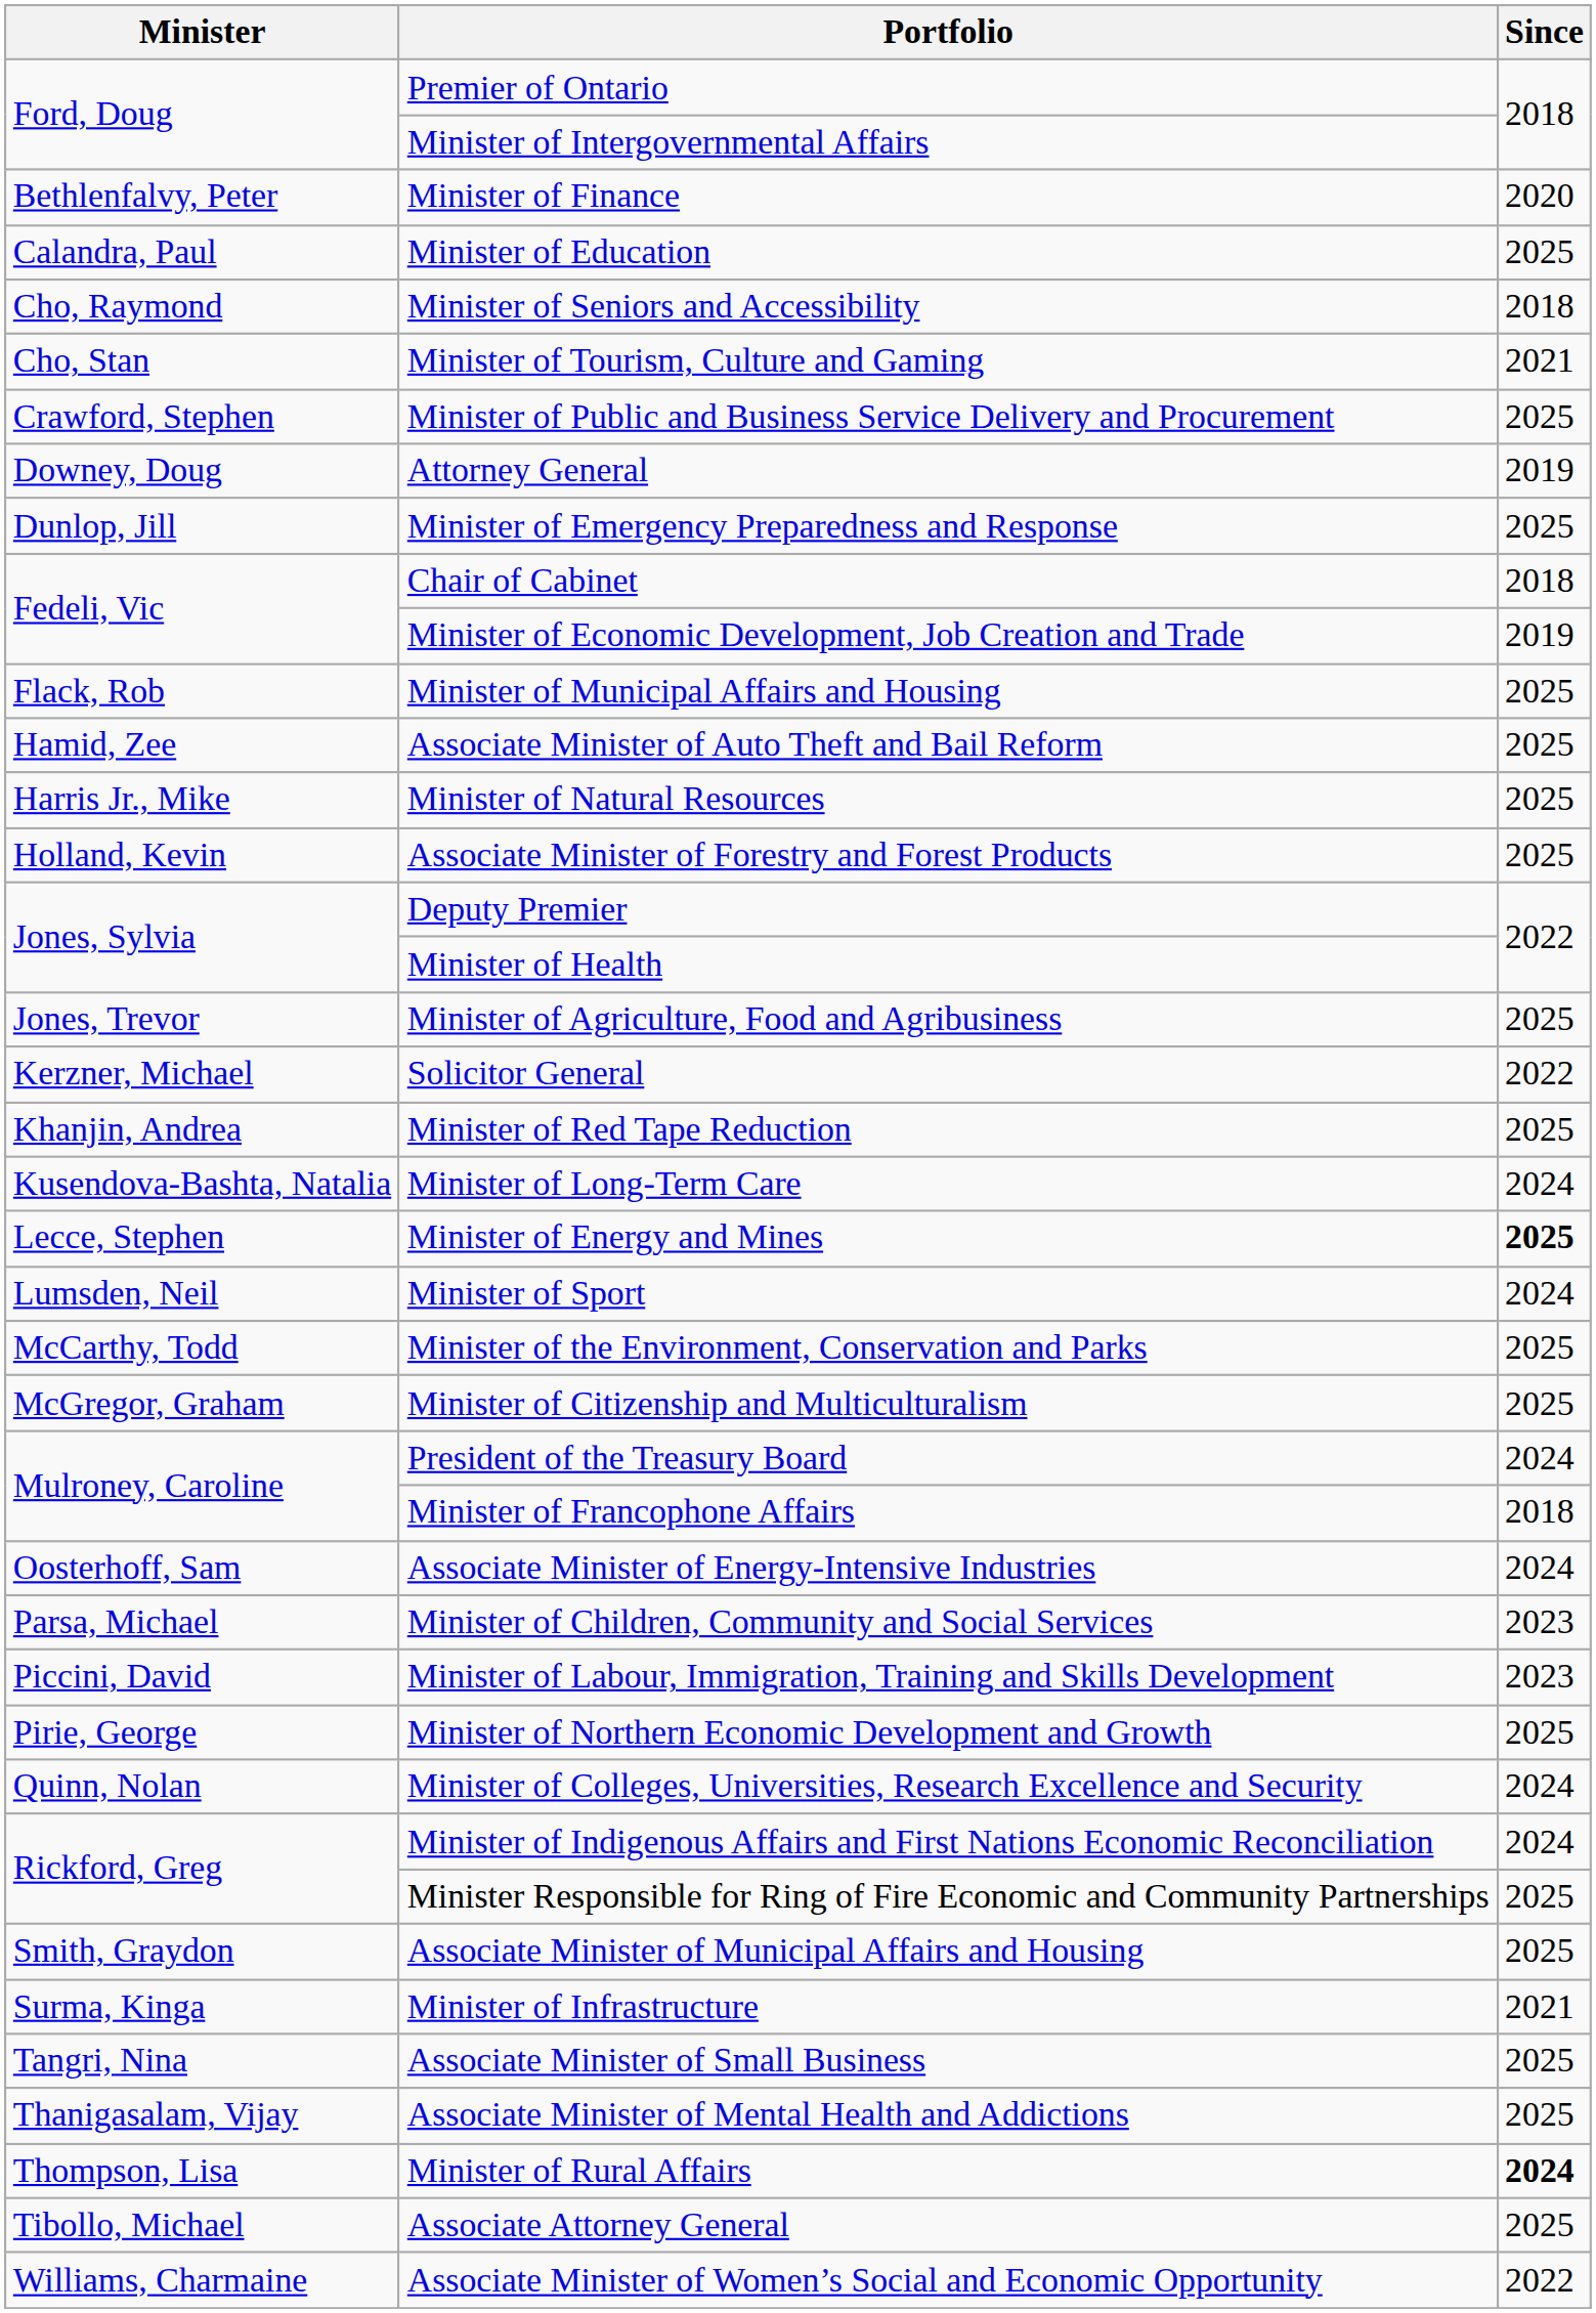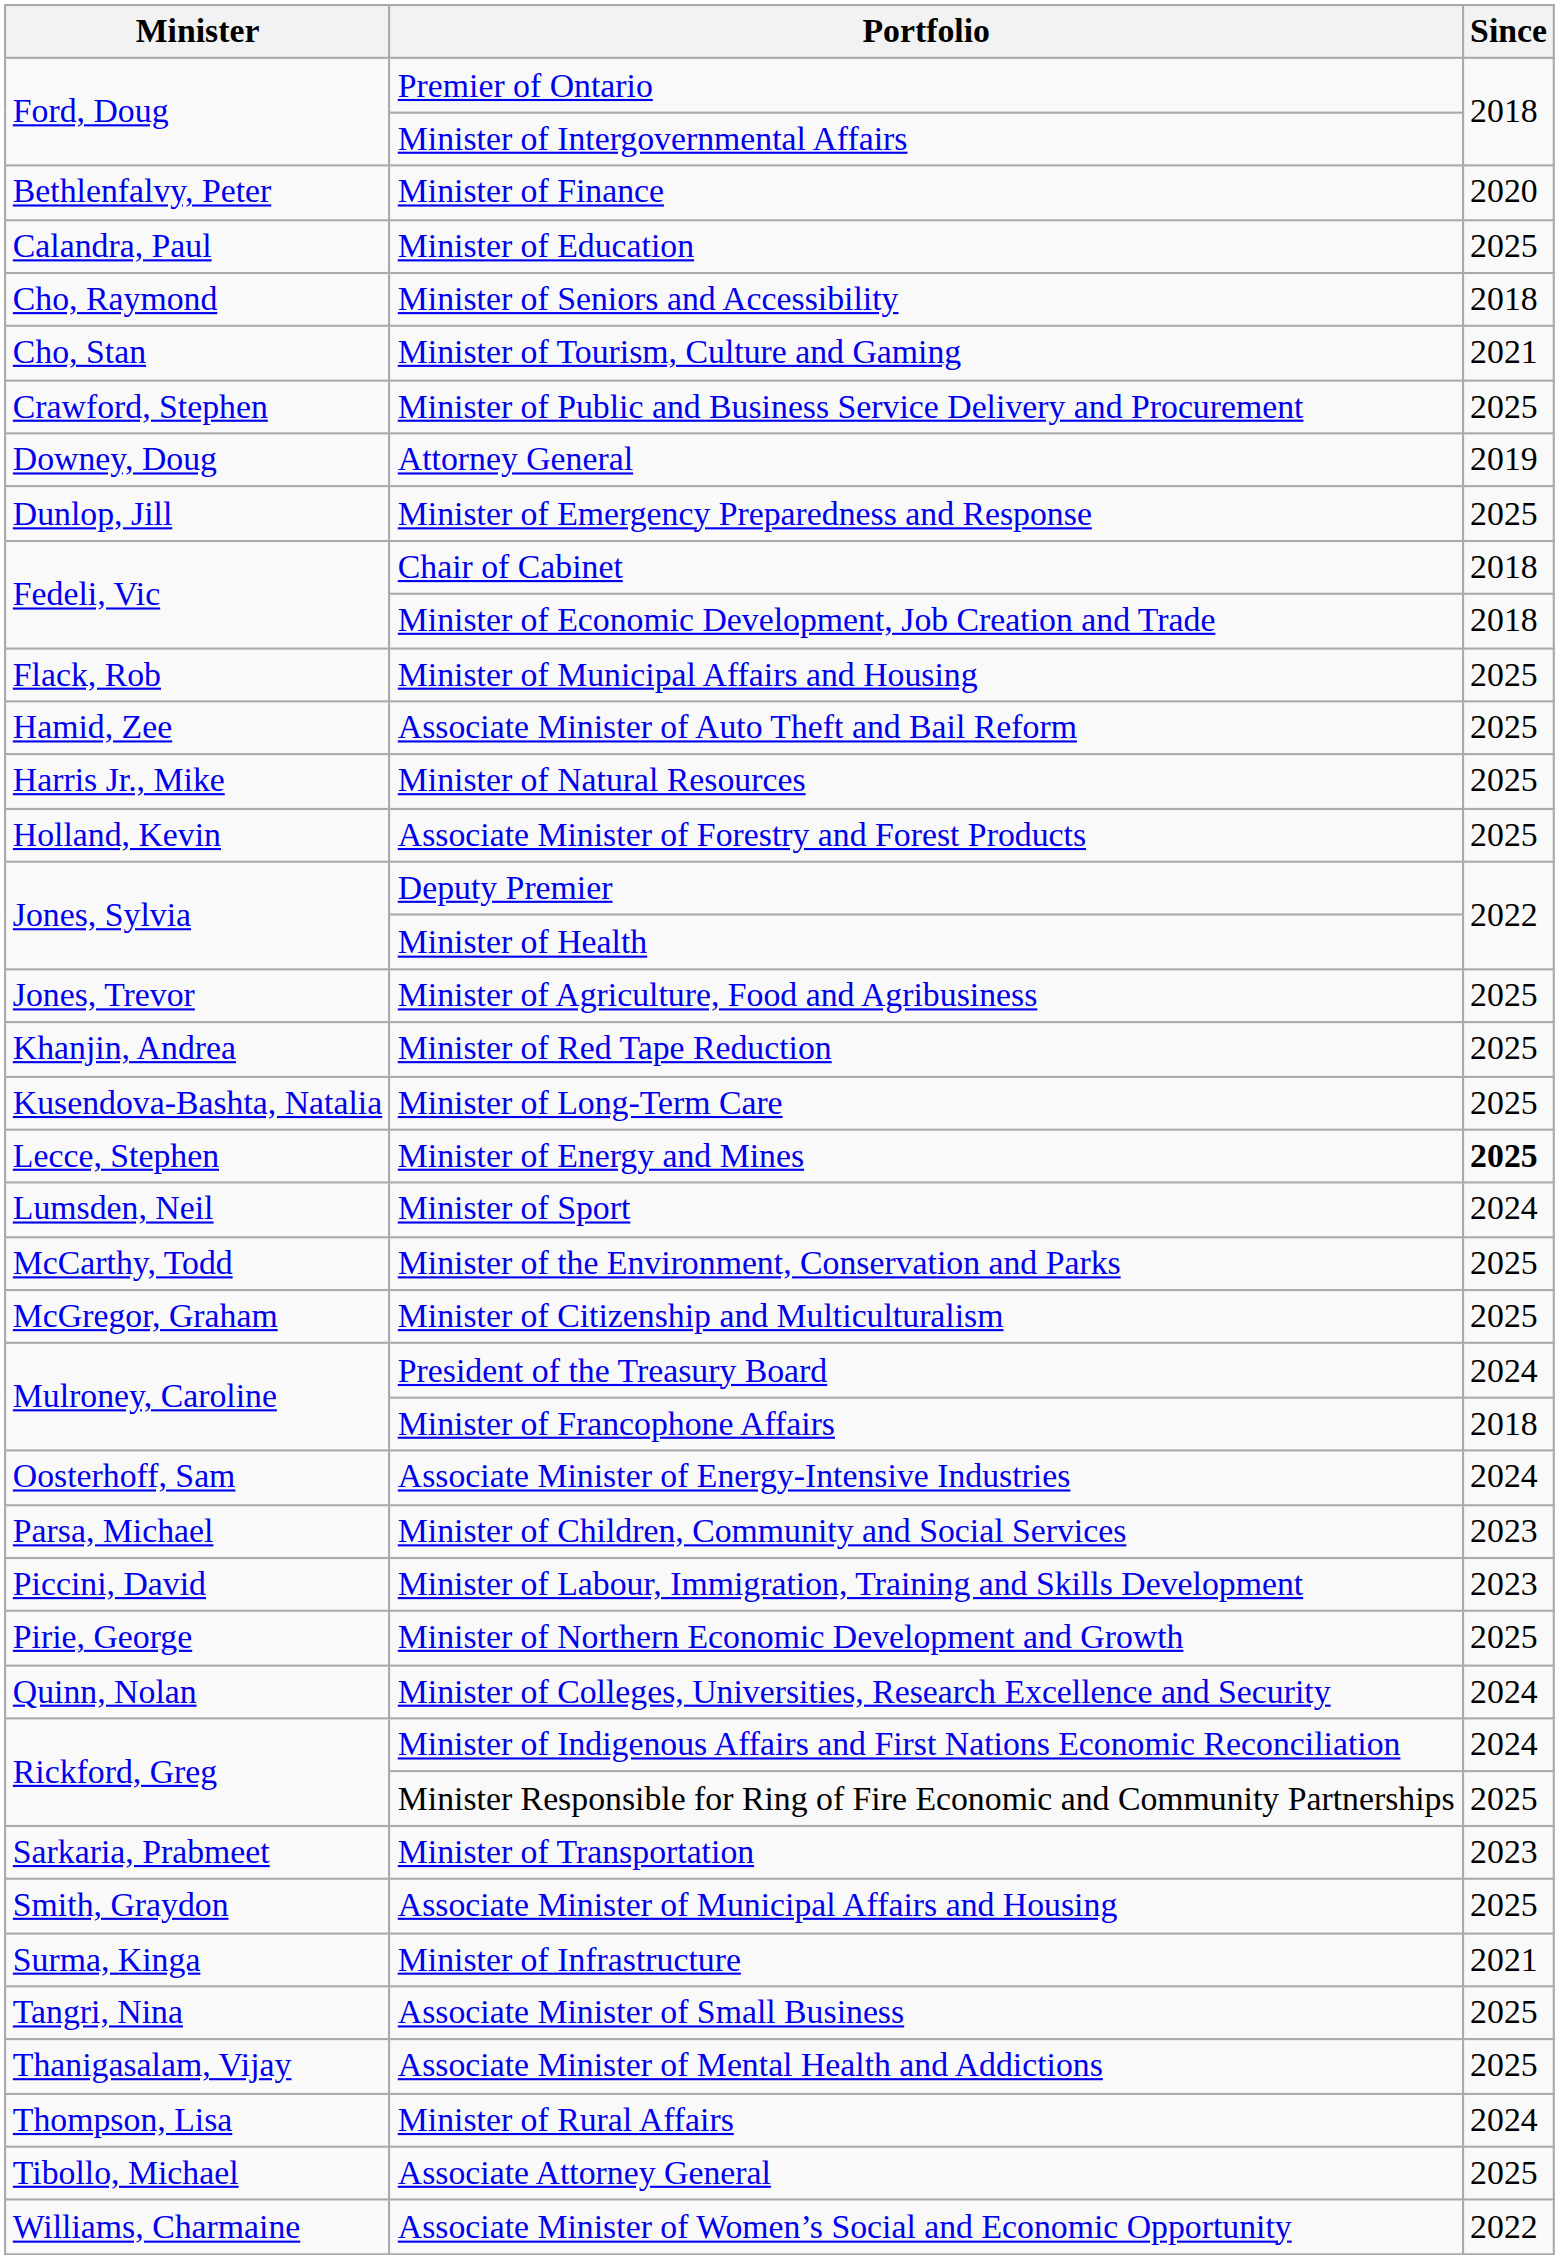 <table class="wikitable sortable">
 <tr>
 <th>Minister</th>
 <th>Portfolio</th>
 <th>Since</th>
 </tr>
 <tr>
 <td rowspan=2><a href='#'>Ford, Doug</a></td>
 <td><a href='#'>Premier of Ontario</a></td>
 <td rowspan="2">2018</td>
 </tr>
 <tr>
 <td><a href='#'>Minister of Intergovernmental Affairs</a></td>
 </tr>
 <tr>
 <td><a href='#'>Bethlenfalvy, Peter</a></td>
 <td><a href='#'>Minister of Finance</a></td>
 <td>2020</td>
 </tr>
 <tr>
 <td><a href='#'>Calandra, Paul</a></td>
 <td><a href='#'>Minister of Education</a></td>
 <td>2025</td>
 </tr>
 <tr>
 <td><a href='#'>Cho, Raymond</a></td>
 <td><a href='#'>Minister of Seniors and Accessibility</a></td>
 <td>2018</td>
 </tr>
 <tr>
 <td><a href='#'>Cho, Stan</a></td>
 <td><a href='#'>Minister of Tourism, Culture and Gaming</a></td>
 <td>2021</td>
 </tr>
 <tr>
 <td><a href='#'>Crawford, Stephen</a></td>
 <td><a href='#'>Minister of Public and Business Service Delivery and Procurement</a></td>
 <td>2025</td>
 </tr>
 <tr>
 <td><a href='#'>Downey, Doug</a></td>
 <td><a href='#'>Attorney General</a></td>
 <td>2019</td>
 </tr>
 <tr>
 <td><a href='#'>Dunlop, Jill</a></td>
 <td><a href='#'>Minister of Emergency Preparedness and Response</a></td>
 <td>2025</td>
 </tr>
 <tr>
 <td rowspan="2"><a href='#'>Fedeli, Vic</a></td>
 <td><a href='#'>Chair of Cabinet</a></td>
 <td>2018</td>
 </tr>
 <tr>
 <td><a href='#'>Minister of Economic Development, Job Creation and Trade</a></td>
-<td>2019</td>
+<td>2018</td>
 </tr>
 <tr>
 <td><a href='#'>Flack, Rob</a></td>
 <td><a href='#'>Minister of Municipal Affairs and Housing</a></td>
 <td>2025</td>
 </tr>
 <tr>
 <td><a href='#'>Hamid, Zee</a></td>
 <td><a href='#'>Associate Minister of Auto Theft and Bail Reform</a></td>
 <td>2025</td>
 </tr>
 <tr>
 <td><a href='#'>Harris Jr., Mike</a></td>
 <td><a href='#'>Minister of Natural Resources</a></td>
 <td>2025</td>
 </tr>
 <tr>
 <td><a href='#'>Holland, Kevin</a></td>
 <td><a href='#'>Associate Minister of Forestry and Forest Products</a></td>
 <td>2025</td>
 </tr>
 <tr>
 <td rowspan="2"><a href='#'>Jones, Sylvia</a></td>
 <td><a href='#'>Deputy Premier</a></td>
 <td rowspan="2">2022</td>
 </tr>
 <tr>
 <td><a href='#'>Minister of Health</a></td>
 </tr>
 <tr>
 <td><a href='#'>Jones, Trevor</a></td>
 <td><a href='#'>Minister of Agriculture, Food and Agribusiness</a></td>
 <td>2025</td>
 </tr>
 <tr>
-<td><a href='#'>Kerzner, Michael</a></td>
-<td><a href='#'>Solicitor General</a></td>
-<td>2022</td>
-</tr>
-<tr>
 <td><a href='#'>Khanjin, Andrea</a></td>
 <td><a href='#'>Minister of Red Tape Reduction</a></td>
 <td>2025</td>
 </tr>
 <tr>
 <td><a href='#'>Kusendova-Bashta, Natalia</a></td>
 <td><a href='#'>Minister of Long-Term Care</a></td>
-<td>2024</td>
+<td>2025</td>
 </tr>
 <tr>
 <td><a href='#'>Lecce, Stephen</a></td>
 <td><a href='#'>Minister of Energy and Mines</a></td>
 <td><strong>2025</strong></td>
 </tr>
 <tr>
 <td><a href='#'>Lumsden, Neil</a></td>
 <td><a href='#'>Minister of Sport</a></td>
 <td>2024</td>
 </tr>
 <tr>
 <td><a href='#'>McCarthy, Todd</a></td>
 <td><a href='#'>Minister of the Environment, Conservation and Parks</a></td>
 <td>2025</td>
 </tr>
 <tr>
 <td><a href='#'>McGregor, Graham</a></td>
 <td><a href='#'>Minister of Citizenship and Multiculturalism</a></td>
 <td>2025</td>
 </tr>
 <tr>
 <td rowspan="2"><a href='#'>Mulroney, Caroline</a></td>
 <td><a href='#'>President of the Treasury Board</a></td>
 <td>2024</td>
 </tr>
 <tr>
 <td><a href='#'>Minister of Francophone Affairs</a></td>
 <td>2018</td>
 </tr>
 <tr>
 <td><a href='#'>Oosterhoff, Sam</a></td>
 <td><a href='#'>Associate Minister of Energy-Intensive Industries</a></td>
 <td>2024</td>
 </tr>
 <tr>
 <td><a href='#'>Parsa, Michael</a></td>
 <td><a href='#'>Minister of Children, Community and Social Services</a></td>
 <td>2023</td>
 </tr>
 <tr>
 <td><a href='#'>Piccini, David</a></td>
 <td><a href='#'>Minister of Labour, Immigration, Training and Skills Development</a></td>
 <td>2023</td>
 </tr>
 <tr>
 <td><a href='#'>Pirie, George</a></td>
 <td><a href='#'>Minister of Northern Economic Development and Growth</a></td>
 <td>2025</td>
 </tr>
 <tr>
 <td><a href='#'>Quinn, Nolan</a></td>
 <td><a href='#'>Minister of Colleges, Universities, Research Excellence and Security</a></td>
 <td>2024</td>
 </tr>
 <tr>
 <td rowspan="2"><a href='#'>Rickford, Greg</a></td>
 <td><a href='#'>Minister of Indigenous Affairs and First Nations Economic Reconciliation</a></td>
 <td>2024</td>
 </tr>
 <tr>
 <td>Minister Responsible for Ring of Fire Economic and Community Partnerships</td>
 <td>2025</td>
 </tr>
 <tr>
+<td><a href='#'>Sarkaria, Prabmeet</a></td>
+<td><a href='#'>Minister of Transportation</a></td>
+<td>2023</td>
+</tr>
+<tr>
 <td><a href='#'>Smith, Graydon</a></td>
 <td><a href='#'>Associate Minister of Municipal Affairs and Housing</a></td>
 <td>2025</td>
 </tr>
 <tr>
 <td><a href='#'>Surma, Kinga</a></td>
 <td><a href='#'>Minister of Infrastructure</a></td>
 <td>2021</td>
 </tr>
 <tr>
 <td><a href='#'>Tangri, Nina</a></td>
 <td><a href='#'>Associate Minister of Small Business</a></td>
 <td>2025</td>
 </tr>
 <tr>
 <td><a href='#'>Thanigasalam, Vijay</a></td>
 <td><a href='#'>Associate Minister of Mental Health and Addictions</a></td>
 <td>2025</td>
 </tr>
 <tr>
 <td><a href='#'>Thompson, Lisa</a></td>
 <td><a href='#'>Minister of Rural Affairs</a></td>
-<td><strong>2024</strong></td>
+<td>2024</td>
 </tr>
 <tr>
 <td><a href='#'>Tibollo, Michael</a></td>
 <td><a href='#'>Associate Attorney General</a></td>
 <td>2025</td>
 </tr>
 <tr>
 <td><a href='#'>Williams, Charmaine</a></td>
 <td><a href='#'>Associate Minister of Women’s Social and Economic Opportunity</a></td>
 <td>2022</td>
 </tr>
 </table>
